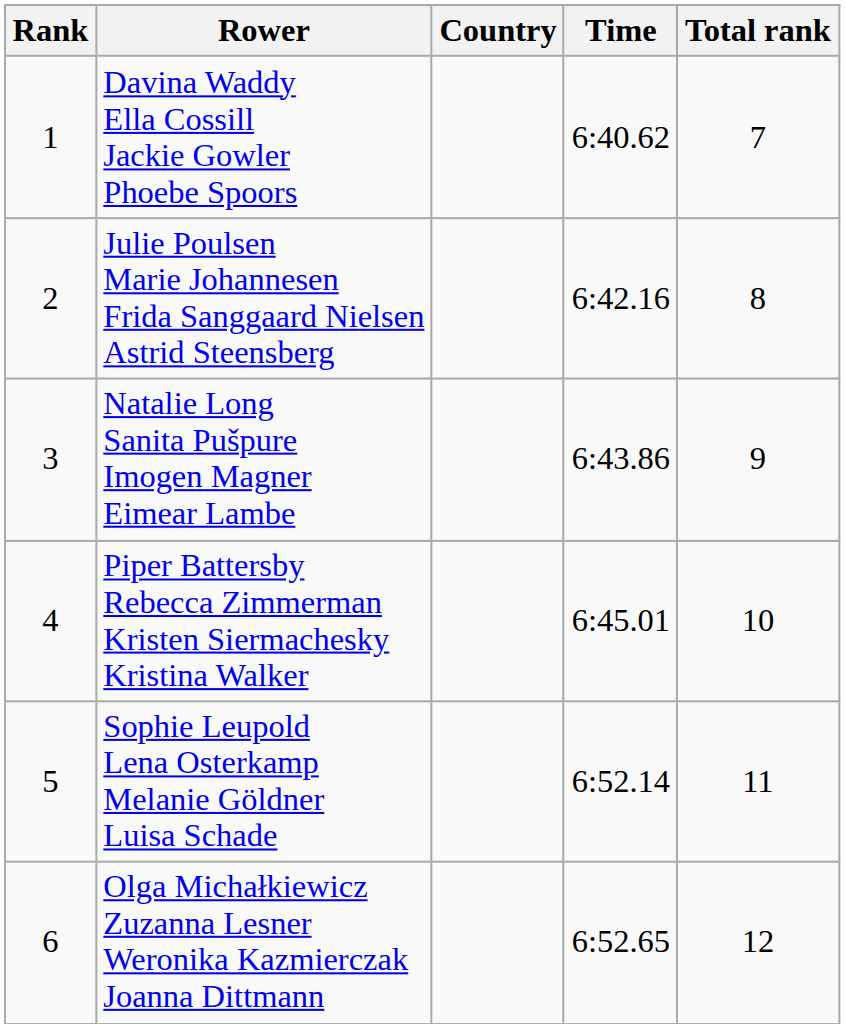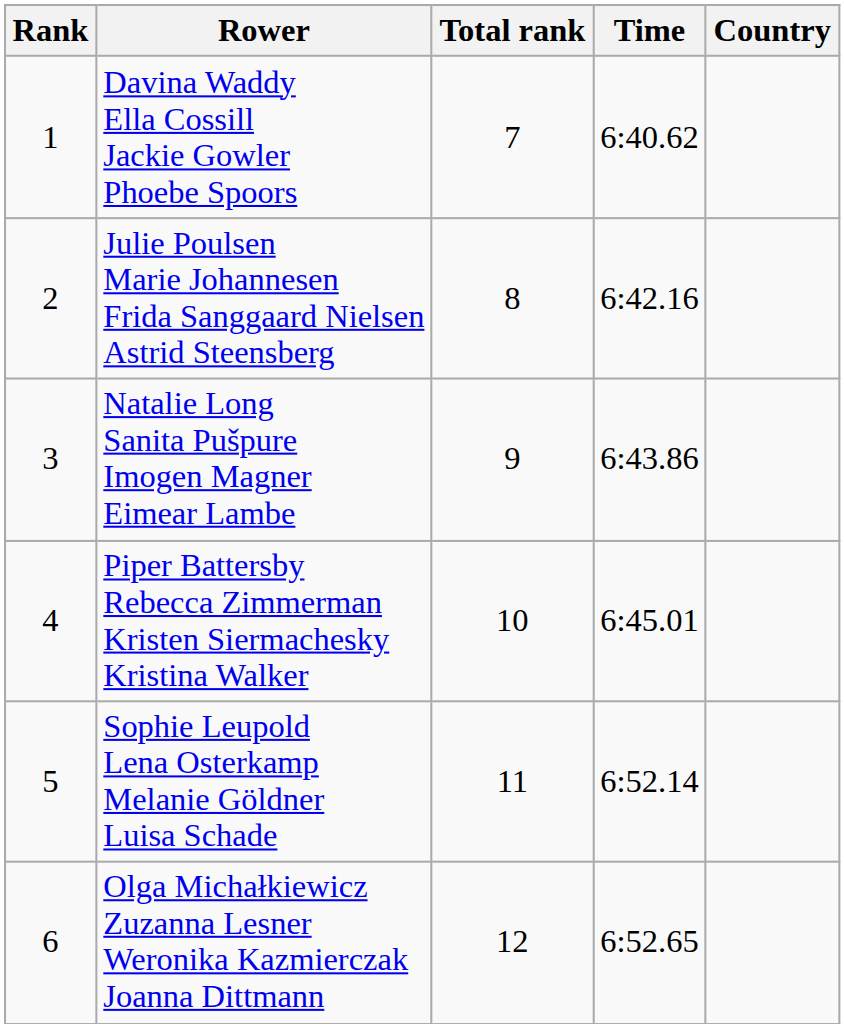 <table class="wikitable" style="text-align:center">
 <tr>
 <th>Rank</th>
 <th>Rower</th>
+<th>Total rank</th>
+<th>Time</th>
 <th>Country</th>
-<th>Time</th>
-<th>Total rank</th>
 </tr>
 <tr>
 <td>1</td>
 <td align="left"><a href='#'>Davina Waddy</a><br><a href='#'>Ella Cossill</a><br><a href='#'>Jackie Gowler</a><br><a href='#'>Phoebe Spoors</a></td>
+<td>7</td>
+<td>6:40.62</td>
 <td align="left"></td>
-<td>6:40.62</td>
-<td>7</td>
 </tr>
 <tr>
 <td>2</td>
 <td align="left"><a href='#'>Julie Poulsen</a><br><a href='#'>Marie Johannesen</a><br><a href='#'>Frida Sanggaard Nielsen</a><br><a href='#'>Astrid Steensberg</a></td>
+<td>8</td>
+<td>6:42.16</td>
 <td align="left"></td>
-<td>6:42.16</td>
-<td>8</td>
 </tr>
 <tr>
 <td>3</td>
 <td align="left"><a href='#'>Natalie Long</a><br><a href='#'>Sanita Pušpure</a><br><a href='#'>Imogen Magner</a><br><a href='#'>Eimear Lambe</a></td>
+<td>9</td>
+<td>6:43.86</td>
 <td align="left"></td>
-<td>6:43.86</td>
-<td>9</td>
 </tr>
 <tr>
 <td>4</td>
 <td align="left"><a href='#'>Piper Battersby</a><br><a href='#'>Rebecca Zimmerman</a><br><a href='#'>Kristen Siermachesky</a><br><a href='#'>Kristina Walker</a></td>
+<td>10</td>
+<td>6:45.01</td>
 <td align="left"></td>
-<td>6:45.01</td>
-<td>10</td>
 </tr>
 <tr>
 <td>5</td>
 <td align="left"><a href='#'>Sophie Leupold</a><br><a href='#'>Lena Osterkamp</a><br><a href='#'>Melanie Göldner</a><br><a href='#'>Luisa Schade</a></td>
+<td>11</td>
+<td>6:52.14</td>
 <td align="left"></td>
-<td>6:52.14</td>
-<td>11</td>
 </tr>
 <tr>
 <td>6</td>
 <td align="left"><a href='#'>Olga Michałkiewicz</a><br><a href='#'>Zuzanna Lesner</a><br><a href='#'>Weronika Kazmierczak</a><br><a href='#'>Joanna Dittmann</a></td>
+<td>12</td>
+<td>6:52.65</td>
 <td align="left"></td>
-<td>6:52.65</td>
-<td>12</td>
 </tr>
 </table>
